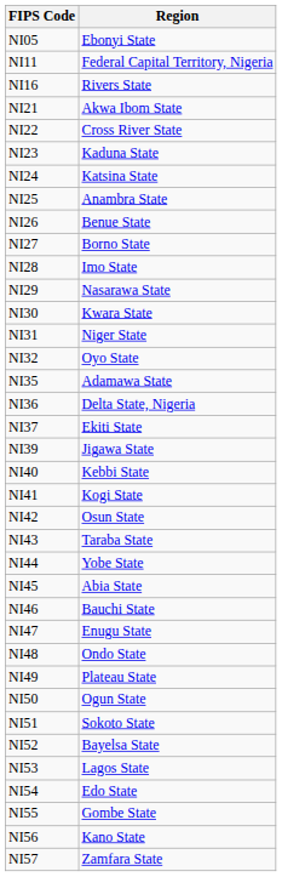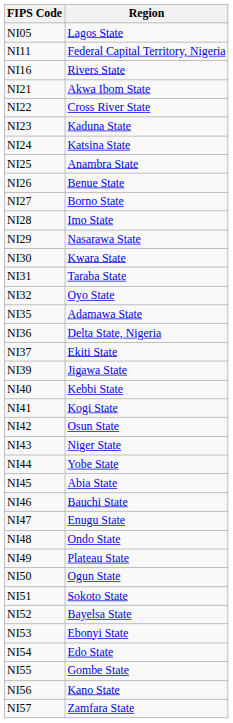 <table class="wikitable">
 <tr>
 <th>FIPS Code</th>
 <th>Region</th>
 </tr>
 <tr>
 <td>NI05</td>
-<td><a href='#'>Ebonyi State</a></td>
+<td><a href='#'>Lagos State</a></td>
 </tr>
 <tr>
 <td>NI11</td>
 <td><a href='#'>Federal Capital Territory, Nigeria</a></td>
 </tr>
 <tr>
 <td>NI16</td>
 <td><a href='#'>Rivers State</a></td>
 </tr>
 <tr>
 <td>NI21</td>
 <td><a href='#'>Akwa Ibom State</a></td>
 </tr>
 <tr>
 <td>NI22</td>
 <td><a href='#'>Cross River State</a></td>
 </tr>
 <tr>
 <td>NI23</td>
 <td><a href='#'>Kaduna State</a></td>
 </tr>
 <tr>
 <td>NI24</td>
 <td><a href='#'>Katsina State</a></td>
 </tr>
 <tr>
 <td>NI25</td>
 <td><a href='#'>Anambra State</a></td>
 </tr>
 <tr>
 <td>NI26</td>
 <td><a href='#'>Benue State</a></td>
 </tr>
 <tr>
 <td>NI27</td>
 <td><a href='#'>Borno State</a></td>
 </tr>
 <tr>
 <td>NI28</td>
 <td><a href='#'>Imo State</a></td>
 </tr>
 <tr>
 <td>NI29</td>
 <td><a href='#'>Nasarawa State</a></td>
 </tr>
 <tr>
 <td>NI30</td>
 <td><a href='#'>Kwara State</a></td>
 </tr>
 <tr>
 <td>NI31</td>
-<td><a href='#'>Niger State</a></td>
+<td><a href='#'>Taraba State</a></td>
 </tr>
 <tr>
 <td>NI32</td>
 <td><a href='#'>Oyo State</a></td>
 </tr>
 <tr>
 <td>NI35</td>
 <td><a href='#'>Adamawa State</a></td>
 </tr>
 <tr>
 <td>NI36</td>
 <td><a href='#'>Delta State, Nigeria</a></td>
 </tr>
 <tr>
 <td>NI37</td>
 <td><a href='#'>Ekiti State</a></td>
 </tr>
 <tr>
 <td>NI39</td>
 <td><a href='#'>Jigawa State</a></td>
 </tr>
 <tr>
 <td>NI40</td>
 <td><a href='#'>Kebbi State</a></td>
 </tr>
 <tr>
 <td>NI41</td>
 <td><a href='#'>Kogi State</a></td>
 </tr>
 <tr>
 <td>NI42</td>
 <td><a href='#'>Osun State</a></td>
 </tr>
 <tr>
 <td>NI43</td>
-<td><a href='#'>Taraba State</a></td>
+<td><a href='#'>Niger State</a></td>
 </tr>
 <tr>
 <td>NI44</td>
 <td><a href='#'>Yobe State</a></td>
 </tr>
 <tr>
 <td>NI45</td>
 <td><a href='#'>Abia State</a></td>
 </tr>
 <tr>
 <td>NI46</td>
 <td><a href='#'>Bauchi State</a></td>
 </tr>
 <tr>
 <td>NI47</td>
 <td><a href='#'>Enugu State</a></td>
 </tr>
 <tr>
 <td>NI48</td>
 <td><a href='#'>Ondo State</a></td>
 </tr>
 <tr>
 <td>NI49</td>
 <td><a href='#'>Plateau State</a></td>
 </tr>
 <tr>
 <td>NI50</td>
 <td><a href='#'>Ogun State</a></td>
 </tr>
 <tr>
 <td>NI51</td>
 <td><a href='#'>Sokoto State</a></td>
 </tr>
 <tr>
 <td>NI52</td>
 <td><a href='#'>Bayelsa State</a></td>
 </tr>
 <tr>
 <td>NI53</td>
-<td><a href='#'>Lagos State</a></td>
+<td><a href='#'>Ebonyi State</a></td>
 </tr>
 <tr>
 <td>NI54</td>
 <td><a href='#'>Edo State</a></td>
 </tr>
 <tr>
 <td>NI55</td>
 <td><a href='#'>Gombe State</a></td>
 </tr>
 <tr>
 <td>NI56</td>
 <td><a href='#'>Kano State</a></td>
 </tr>
 <tr>
 <td>NI57</td>
 <td><a href='#'>Zamfara State</a></td>
 </tr>
 </table>
